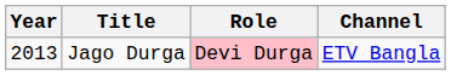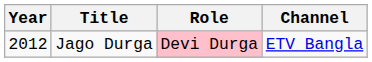 <table class="wikitable sortable">
 <tr>
 <th>Year</th>
 <th>Title</th>
 <th>Role</th>
 <th>Channel</th>
 </tr>
 <tr>
-<td>2013</td>
+<td>2012</td>
 <td>Jago Durga</td>
 <td style="background: pink;">Devi Durga</td>
 <td><a href='#'>ETV Bangla</a></td>
 </tr>
 </table>
